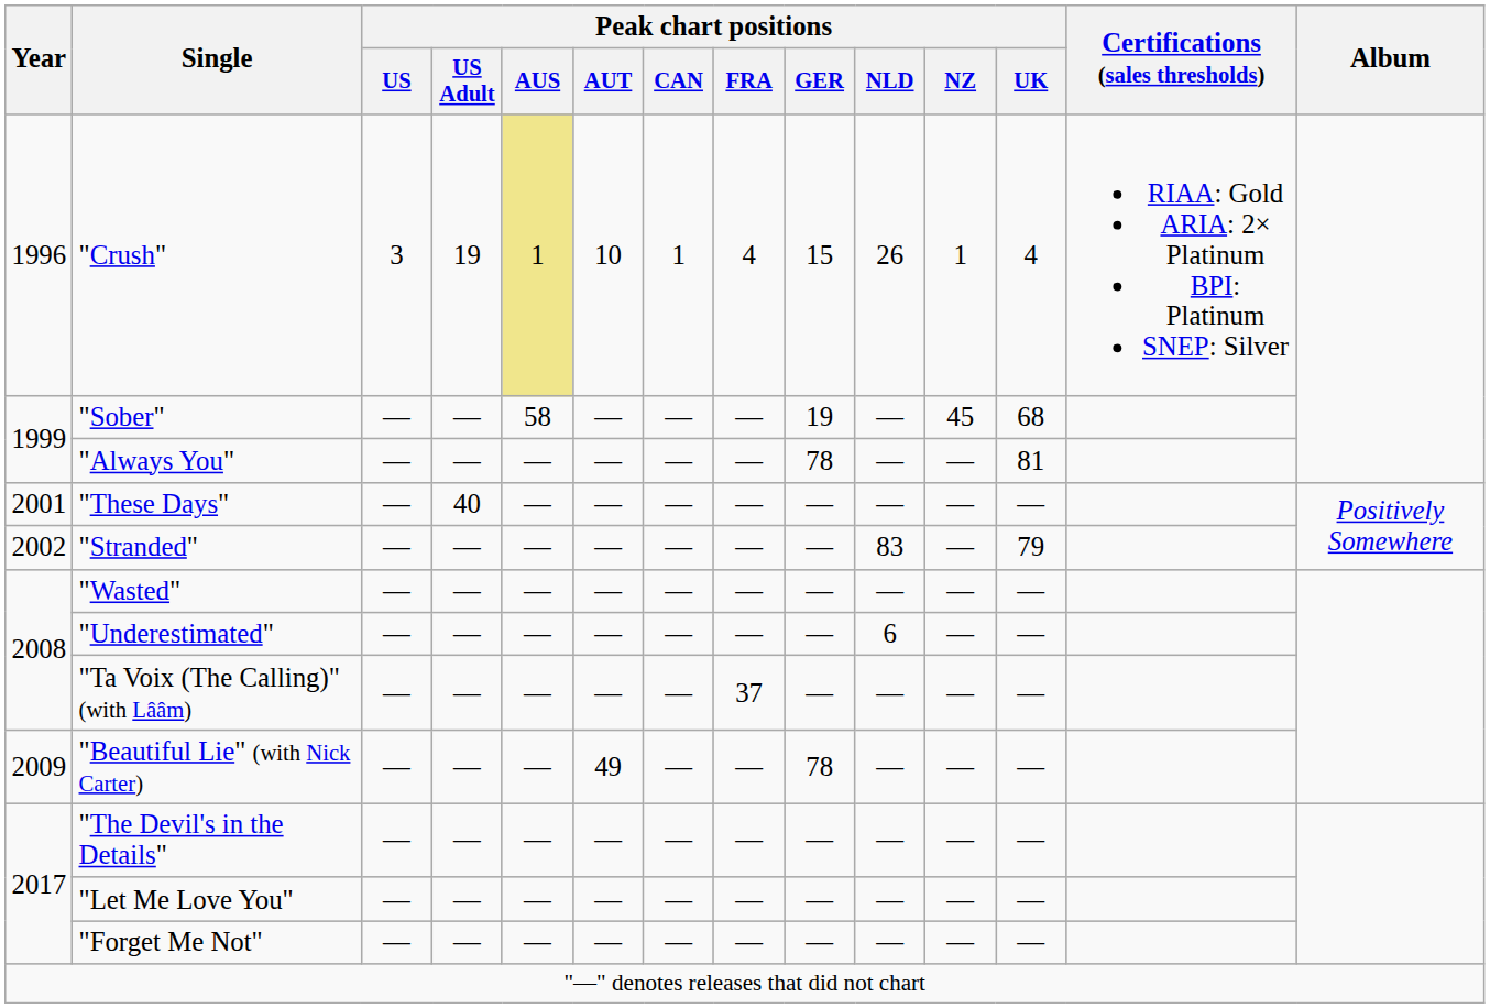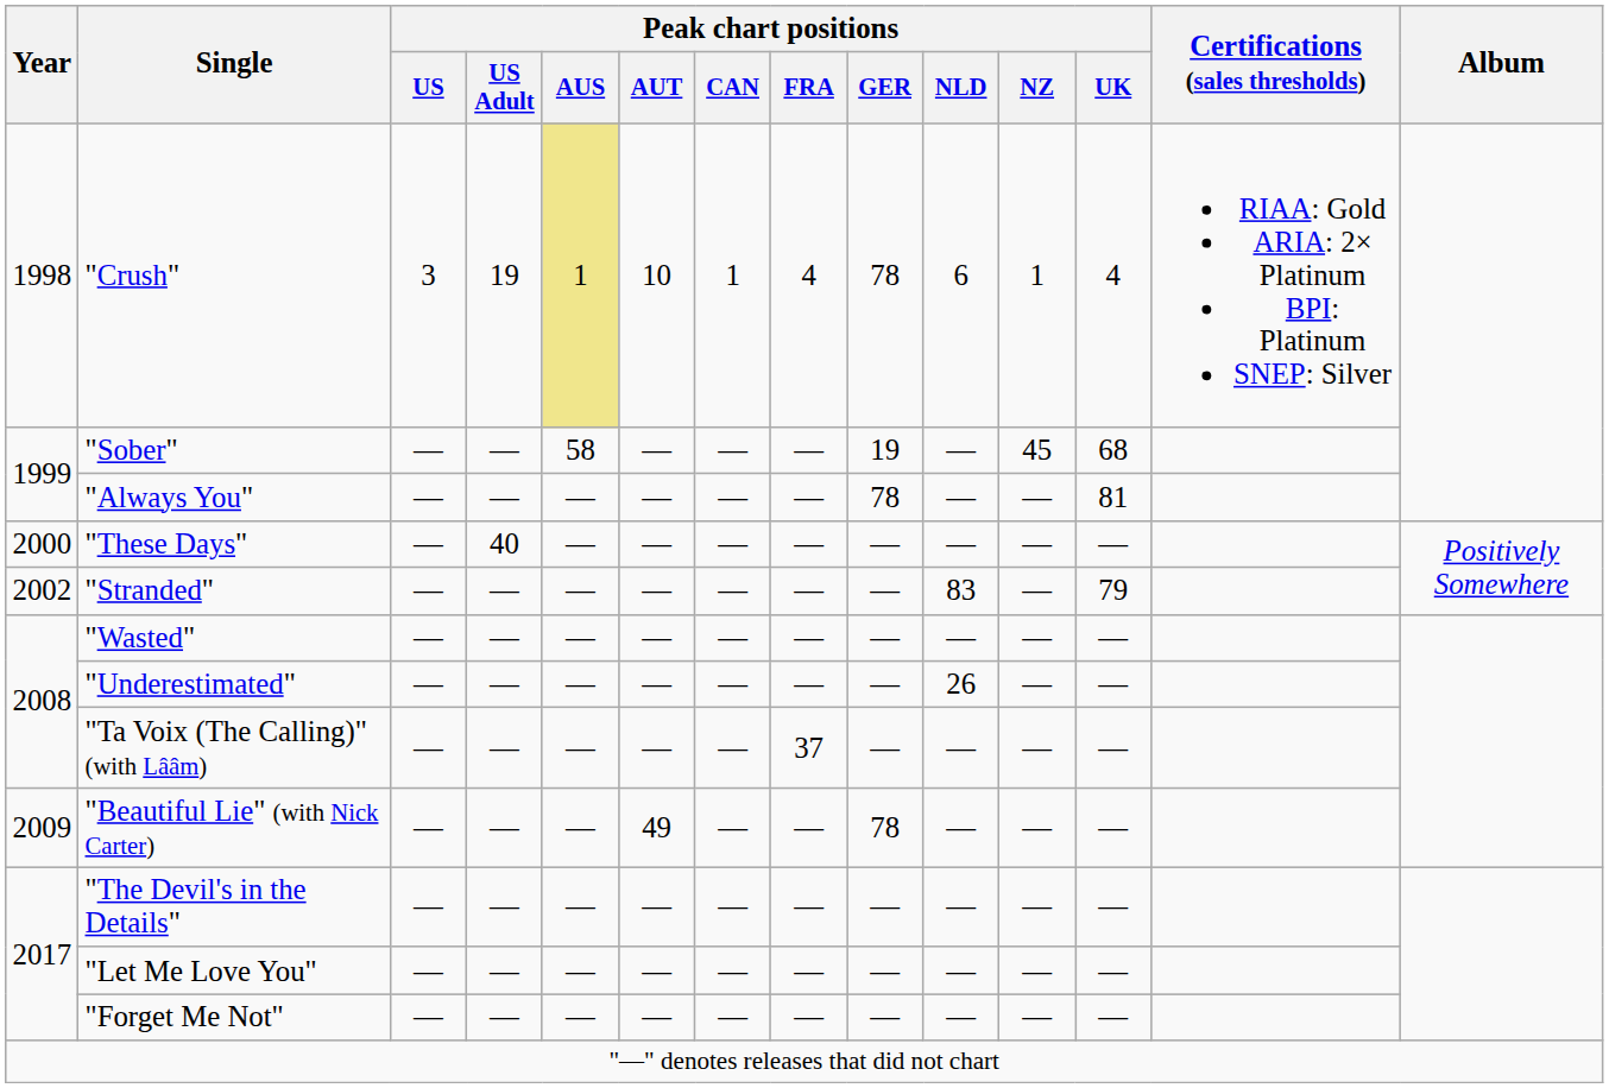 <table class="wikitable" style="text-align:center;">
 <tr>
 <th rowspan="2">Year</th>
 <th rowspan="2">Single</th>
 <th colspan="10">Peak chart positions</th>
 <th rowspan="2"><a href='#'>Certifications</a><br><small>(<a href='#'>sales thresholds</a>)</small></th>
 <th rowspan="2">Album</th>
 </tr>
 <tr style="font-size:smaller;">
 <th style="width:35px;"><a href='#'>US</a><br></th>
 <th style="width:35px;"><a href='#'>US Adult</a><br></th>
 <th style="width:35px;"><a href='#'>AUS</a><br></th>
 <th style="width:35px;"><a href='#'>AUT</a><br></th>
 <th style="width:35px;"><a href='#'>CAN</a></th>
 <th style="width:35px;"><a href='#'>FRA</a><br></th>
 <th style="width:35px;"><a href='#'>GER</a><br></th>
 <th style="width:35px;"><a href='#'>NLD</a><br></th>
 <th style="width:35px;"><a href='#'>NZ</a><br></th>
 <th style="width:35px;"><a href='#'>UK</a><br></th>
 </tr>
 <tr>
-<td>1996</td>
+<td>1998</td>
 <td style="text-align:left;">"<a href='#'>Crush</a>"</td>
 <td>3</td>
 <td>19</td>
 <td style="background: khaki;">1</td>
 <td>10</td>
 <td>1</td>
 <td>4</td>
-<td>15</td>
-<td>26</td>
+<td>78</td>
+<td>6</td>
 <td>1</td>
 <td>4</td>
 <td><br><ul><li><a href='#'>RIAA</a>: Gold</li><li><a href='#'>ARIA</a>: 2× Platinum</li><li><a href='#'>BPI</a>: Platinum</li><li><a href='#'>SNEP</a>: Silver</li></ul></td>
 <td rowspan="3"></td>
 </tr>
 <tr>
 <td rowspan="2">1999</td>
 <td style="text-align:left;">"<a href='#'>Sober</a>"</td>
 <td>—</td>
 <td>—</td>
 <td>58</td>
 <td>—</td>
 <td>—</td>
 <td>—</td>
 <td>19</td>
 <td>—</td>
 <td>45</td>
 <td>68</td>
 <td></td>
 </tr>
 <tr>
 <td style="text-align:left;">"<a href='#'>Always You</a>"</td>
 <td>—</td>
 <td>—</td>
 <td>—</td>
 <td>—</td>
 <td>—</td>
 <td>—</td>
 <td>78</td>
 <td>—</td>
 <td>—</td>
 <td>81</td>
 <td></td>
 </tr>
 <tr>
-<td>2001</td>
+<td>2000</td>
 <td style="text-align:left;">"<a href='#'>These Days</a>"</td>
 <td>—</td>
 <td>40</td>
 <td>—</td>
 <td>—</td>
 <td>—</td>
 <td>—</td>
 <td>—</td>
 <td>—</td>
 <td>—</td>
 <td>—</td>
 <td></td>
 <td rowspan="2" style="text-align:center;"><em><a href='#'>Positively Somewhere</a></em></td>
 </tr>
 <tr>
 <td>2002</td>
 <td style="text-align:left;">"<a href='#'>Stranded</a>"</td>
 <td>—</td>
 <td>—</td>
 <td>—</td>
 <td>—</td>
 <td>—</td>
 <td>—</td>
 <td>—</td>
 <td>83</td>
 <td>—</td>
 <td>79</td>
 <td></td>
 </tr>
 <tr>
 <td rowspan="3">2008</td>
 <td style="text-align:left;">"<a href='#'>Wasted</a>"</td>
 <td>—</td>
 <td>—</td>
 <td>—</td>
 <td>—</td>
 <td>—</td>
 <td>—</td>
 <td>—</td>
 <td>—</td>
 <td>—</td>
 <td>—</td>
 <td></td>
 <td rowspan="4"></td>
 </tr>
 <tr>
 <td style="text-align:left;">"<a href='#'>Underestimated</a>"</td>
 <td>—</td>
 <td>—</td>
 <td>—</td>
 <td>—</td>
 <td>—</td>
 <td>—</td>
 <td>—</td>
-<td>6</td>
+<td>26</td>
 <td>—</td>
 <td>—</td>
 <td></td>
 </tr>
 <tr>
 <td style="text-align:left;">"Ta Voix (The Calling)" <small>(with <a href='#'>Lââm</a>)</small></td>
 <td>—</td>
 <td>—</td>
 <td>—</td>
 <td>—</td>
 <td>—</td>
 <td>37</td>
 <td>—</td>
 <td>—</td>
 <td>—</td>
 <td>—</td>
 <td></td>
 </tr>
 <tr>
 <td>2009</td>
 <td style="text-align:left;">"<a href='#'>Beautiful Lie</a>" <small>(with <a href='#'>Nick Carter</a>)</small></td>
 <td>—</td>
 <td>—</td>
 <td>—</td>
 <td>49</td>
 <td>—</td>
 <td>—</td>
 <td>78</td>
 <td>—</td>
 <td>—</td>
 <td>—</td>
 <td></td>
 </tr>
 <tr>
 <td rowspan="3">2017</td>
 <td style="text-align:left;">"<a href='#'>The Devil's in the Details</a>"</td>
 <td>—</td>
 <td>—</td>
 <td>—</td>
 <td>—</td>
 <td>—</td>
 <td>—</td>
 <td>—</td>
 <td>—</td>
 <td>—</td>
 <td>—</td>
 <td></td>
 <td rowspan="3"></td>
 </tr>
 <tr>
 <td style="text-align:left;">"Let Me Love You"</td>
 <td>—</td>
 <td>—</td>
 <td>—</td>
 <td>—</td>
 <td>—</td>
 <td>—</td>
 <td>—</td>
 <td>—</td>
 <td>—</td>
 <td>—</td>
 <td></td>
 </tr>
 <tr>
 <td style="text-align:left;">"Forget Me Not"</td>
 <td>—</td>
 <td>—</td>
 <td>—</td>
 <td>—</td>
 <td>—</td>
 <td>—</td>
 <td>—</td>
 <td>—</td>
 <td>—</td>
 <td>—</td>
 <td></td>
 </tr>
 <tr>
 <td colspan="14" style="font-size:85%">"—" denotes releases that did not chart</td>
 </tr>
 </table>
